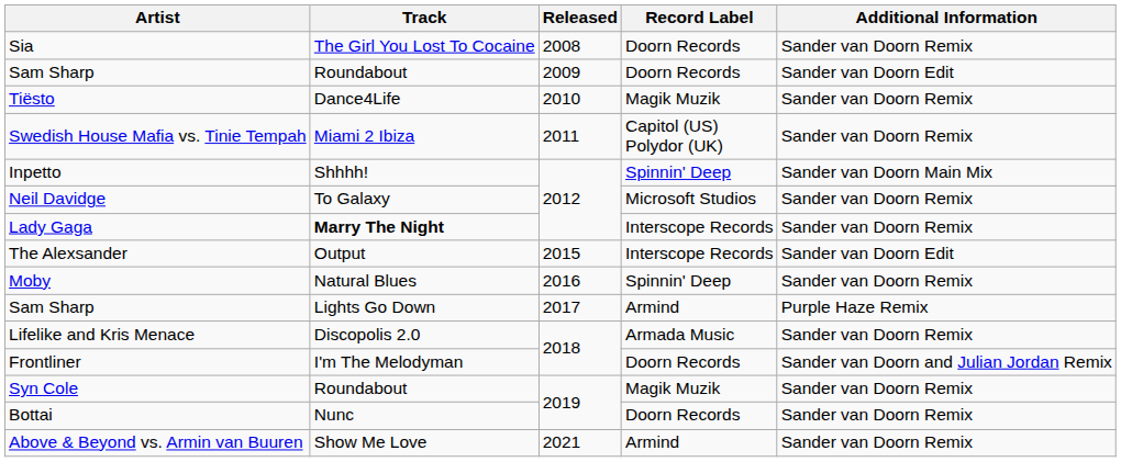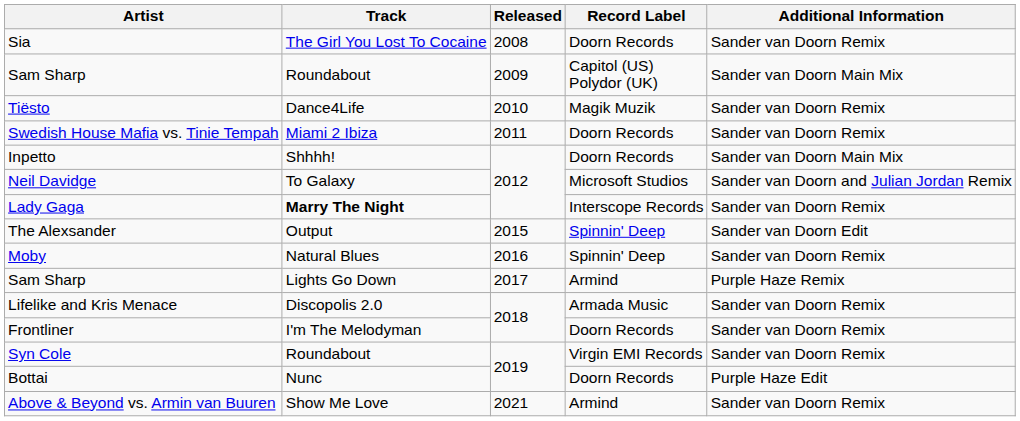 <table class="wikitable plainrowheaders">
 <tr>
 <th>Artist</th>
 <th>Track</th>
 <th>Released</th>
 <th>Record Label</th>
 <th>Additional Information</th>
 </tr>
 <tr>
 <td>Sia</td>
 <td><a href='#'>The Girl You Lost To Cocaine</a></td>
 <td>2008</td>
 <td>Doorn Records</td>
 <td>Sander van Doorn Remix</td>
 </tr>
 <tr>
 <td>Sam Sharp</td>
 <td>Roundabout</td>
 <td>2009</td>
-<td>Doorn Records</td>
-<td>Sander van Doorn Edit</td>
+<td>Capitol (US) <br> Polydor (UK)</td>
+<td>Sander van Doorn Main Mix</td>
 </tr>
 <tr>
 <td><a href='#'>Tiësto</a></td>
 <td>Dance4Life</td>
 <td>2010</td>
 <td>Magik Muzik</td>
 <td>Sander van Doorn Remix</td>
 </tr>
 <tr>
 <td><a href='#'>Swedish House Mafia</a> vs. <a href='#'>Tinie Tempah</a></td>
 <td><a href='#'>Miami 2 Ibiza</a></td>
 <td>2011</td>
-<td>Capitol (US) <br> Polydor (UK)</td>
+<td>Doorn Records</td>
 <td>Sander van Doorn Remix</td>
 </tr>
 <tr>
 <td>Inpetto</td>
 <td>Shhhh!</td>
 <td rowspan="3">2012</td>
-<td><a href='#'>Spinnin' Deep</a></td>
+<td>Doorn Records</td>
 <td>Sander van Doorn Main Mix</td>
 </tr>
 <tr>
 <td><a href='#'>Neil Davidge</a></td>
 <td>To Galaxy</td>
 <td>Microsoft Studios</td>
-<td>Sander van Doorn Remix</td>
+<td>Sander van Doorn and <a href='#'>Julian Jordan</a> Remix</td>
 </tr>
 <tr>
 <td><a href='#'>Lady Gaga</a></td>
 <td><strong>Marry The Night</strong></td>
 <td>Interscope Records</td>
 <td>Sander van Doorn Remix</td>
 </tr>
 <tr>
 <td>The Alexsander</td>
 <td>Output</td>
 <td>2015</td>
-<td>Interscope Records</td>
+<td><a href='#'>Spinnin' Deep</a></td>
 <td>Sander van Doorn Edit</td>
 </tr>
 <tr>
 <td><a href='#'>Moby</a></td>
 <td>Natural Blues</td>
 <td>2016</td>
 <td>Spinnin' Deep</td>
 <td>Sander van Doorn Remix</td>
 </tr>
 <tr>
 <td>Sam Sharp</td>
 <td>Lights Go Down</td>
 <td>2017</td>
 <td>Armind</td>
 <td>Purple Haze Remix</td>
 </tr>
 <tr>
 <td>Lifelike and Kris Menace</td>
 <td>Discopolis 2.0</td>
 <td rowspan="2">2018</td>
 <td>Armada Music</td>
 <td>Sander van Doorn Remix</td>
 </tr>
 <tr>
 <td>Frontliner</td>
 <td>I'm The Melodyman</td>
 <td>Doorn Records</td>
-<td>Sander van Doorn and <a href='#'>Julian Jordan</a> Remix</td>
+<td>Sander van Doorn Remix</td>
 </tr>
 <tr>
 <td><a href='#'>Syn Cole</a></td>
 <td>Roundabout</td>
 <td rowspan="2">2019</td>
-<td>Magik Muzik</td>
+<td>Virgin EMI Records</td>
 <td>Sander van Doorn Remix</td>
 </tr>
 <tr>
 <td>Bottai</td>
 <td>Nunc</td>
 <td>Doorn Records</td>
-<td>Sander van Doorn Remix</td>
+<td>Purple Haze Edit</td>
 </tr>
 <tr>
 <td><a href='#'>Above & Beyond</a> vs. <a href='#'>Armin van Buuren</a></td>
 <td>Show Me Love</td>
 <td>2021</td>
 <td>Armind</td>
 <td>Sander van Doorn Remix</td>
 </tr>
 </table>
